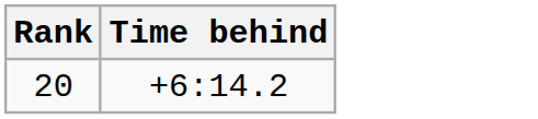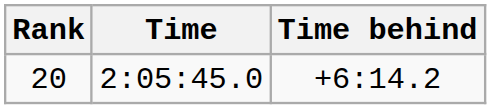 <table class="wikitable" style="text-align:center">
 <tr>
 <th>Rank</th>
+<th>Time</th>
 <th>Time behind</th>
 </tr>
 <tr>
 <td>20</td>
+<td>2:05:45.0</td>
 <td>+6:14.2</td>
 </tr>
 </table>
